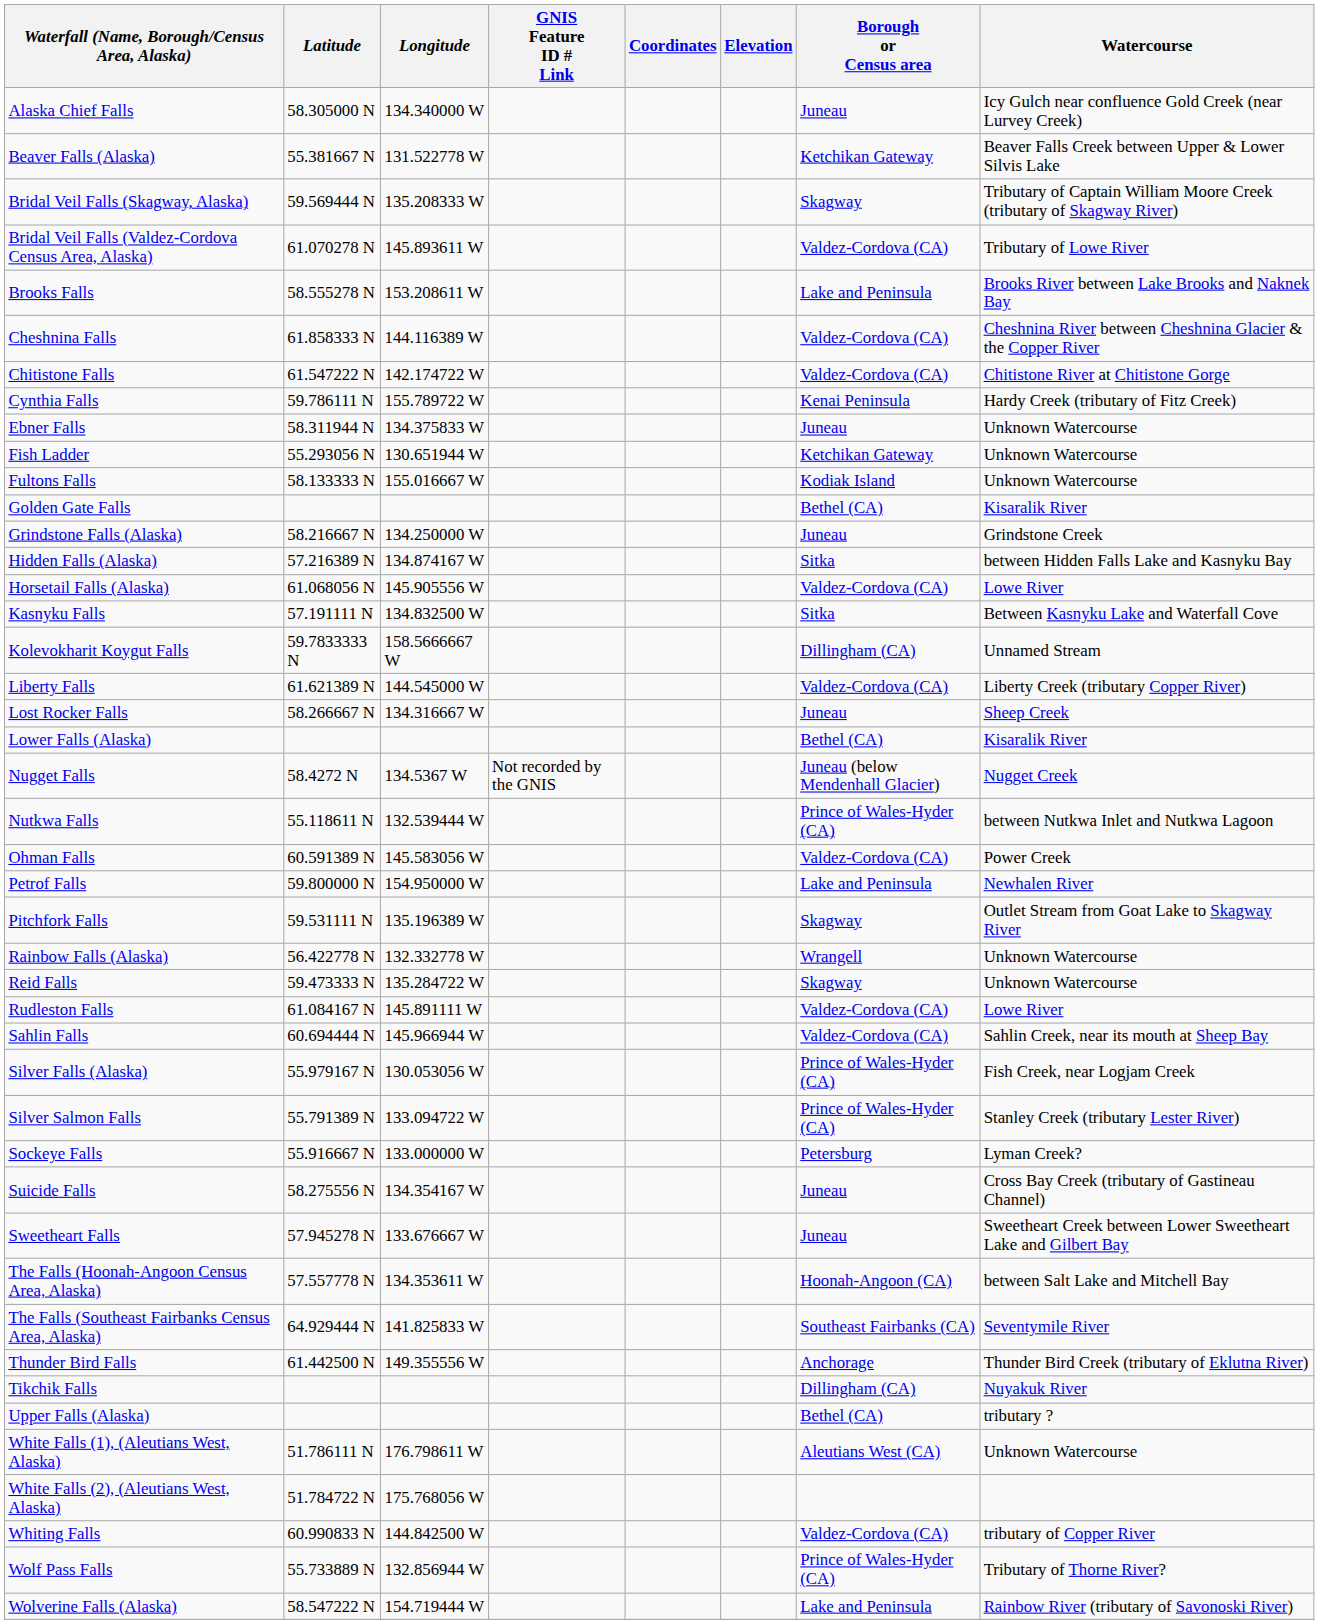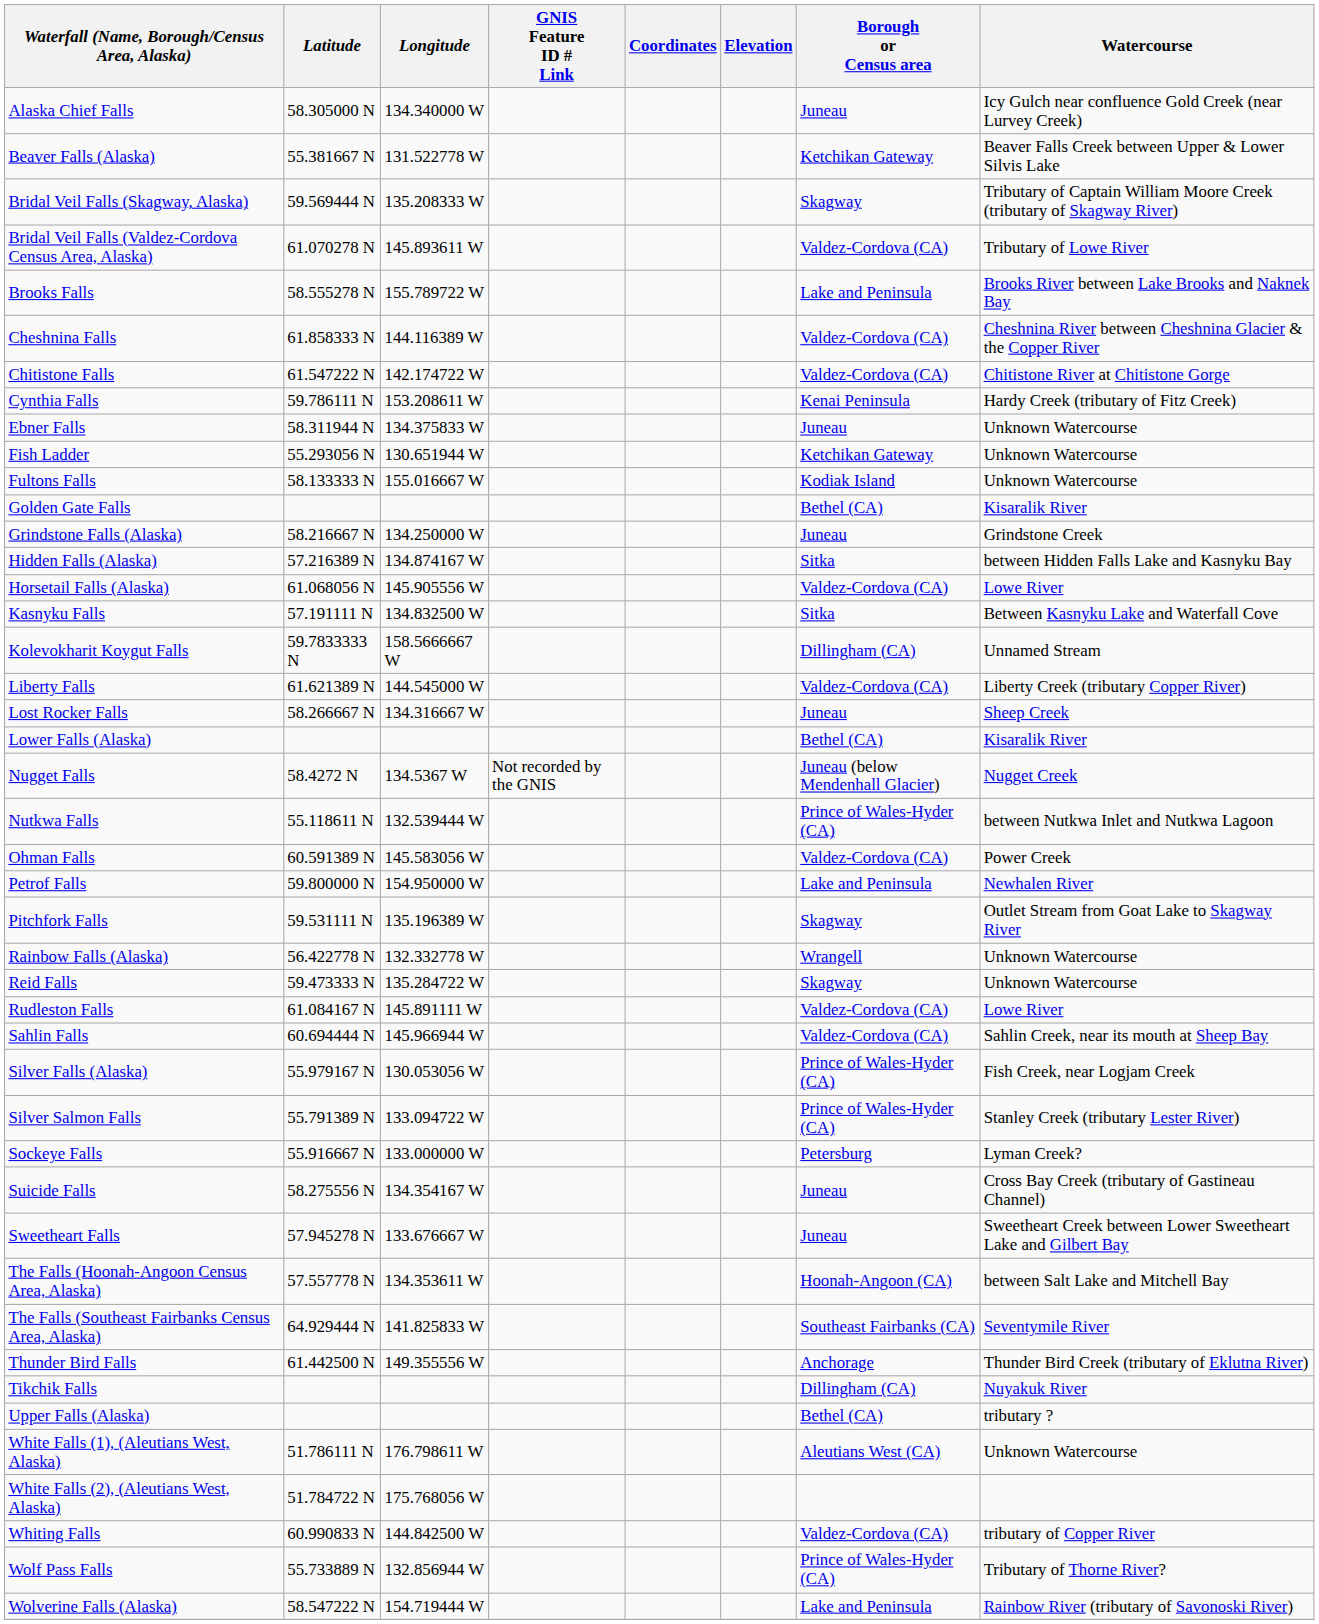 <table class="wikitable sortable">
 <tr>
 <th><strong><em>Waterfall (Name, Borough/Census Area, Alaska)</em></strong><br></th>
 <th><strong><em>Latitude</em></strong><br></th>
 <th><strong><em>Longitude</em></strong><br></th>
 <th><a href='#'>GNIS</a><br>Feature<br>ID #<br><a href='#'>Link</a><br></th>
 <th><a href='#'>Coordinates</a><br></th>
 <th><a href='#'>Elevation</a><br></th>
 <th><a href='#'>Borough</a><br>or<br><a href='#'>Census area</a><br></th>
 <th>Watercourse<br></th>
 </tr>
 <tr>
 <td><a href='#'>Alaska Chief Falls</a></td>
 <td>58.305000 N</td>
 <td>134.340000 W</td>
 <td></td>
 <td></td>
 <td></td>
 <td><a href='#'>Juneau</a></td>
 <td>Icy Gulch near confluence Gold Creek (near Lurvey Creek)</td>
 </tr>
 <tr>
 <td><a href='#'>Beaver Falls (Alaska)</a></td>
 <td>55.381667 N</td>
 <td>131.522778 W</td>
 <td></td>
 <td></td>
 <td></td>
 <td><a href='#'>Ketchikan Gateway</a></td>
 <td>Beaver Falls Creek between Upper & Lower Silvis Lake</td>
 </tr>
 <tr>
 <td><a href='#'>Bridal Veil Falls (Skagway, Alaska)</a></td>
 <td>59.569444 N</td>
 <td>135.208333 W</td>
 <td></td>
 <td></td>
 <td></td>
 <td><a href='#'>Skagway</a></td>
 <td>Tributary of Captain William Moore Creek (tributary of <a href='#'>Skagway River</a>)</td>
 </tr>
 <tr>
 <td><a href='#'>Bridal Veil Falls (Valdez-Cordova Census Area, Alaska)</a></td>
 <td>61.070278 N</td>
 <td>145.893611 W</td>
 <td></td>
 <td></td>
 <td></td>
 <td><a href='#'>Valdez-Cordova (CA)</a></td>
 <td>Tributary of <a href='#'>Lowe River</a></td>
 </tr>
 <tr>
 <td><a href='#'>Brooks Falls</a></td>
 <td>58.555278 N</td>
-<td>153.208611 W</td>
+<td>155.789722 W</td>
 <td></td>
 <td></td>
 <td></td>
 <td><a href='#'>Lake and Peninsula</a></td>
 <td><a href='#'>Brooks River</a> between <a href='#'>Lake Brooks</a> and <a href='#'>Naknek Bay</a></td>
 </tr>
 <tr>
 <td><a href='#'>Cheshnina Falls</a></td>
 <td>61.858333 N</td>
 <td>144.116389 W</td>
 <td></td>
 <td></td>
 <td></td>
 <td><a href='#'>Valdez-Cordova (CA)</a></td>
 <td><a href='#'>Cheshnina River</a> between <a href='#'>Cheshnina Glacier</a> & the <a href='#'>Copper River</a></td>
 </tr>
 <tr>
 <td><a href='#'>Chitistone Falls</a></td>
 <td>61.547222 N</td>
 <td>142.174722 W</td>
 <td></td>
 <td></td>
 <td></td>
 <td><a href='#'>Valdez-Cordova (CA)</a></td>
 <td><a href='#'>Chitistone River</a> at <a href='#'>Chitistone Gorge</a></td>
 </tr>
 <tr>
 <td><a href='#'>Cynthia Falls</a></td>
 <td>59.786111 N</td>
-<td>155.789722 W</td>
+<td>153.208611 W</td>
 <td></td>
 <td></td>
 <td></td>
 <td><a href='#'>Kenai Peninsula</a></td>
 <td>Hardy Creek (tributary of Fitz Creek)</td>
 </tr>
 <tr>
 <td><a href='#'>Ebner Falls</a></td>
 <td>58.311944 N</td>
 <td>134.375833 W</td>
 <td></td>
 <td></td>
 <td></td>
 <td><a href='#'>Juneau</a></td>
 <td>Unknown Watercourse</td>
 </tr>
 <tr>
 <td><a href='#'>Fish Ladder</a></td>
 <td>55.293056 N</td>
 <td>130.651944 W</td>
 <td></td>
 <td></td>
 <td></td>
 <td><a href='#'>Ketchikan Gateway</a></td>
 <td>Unknown Watercourse</td>
 </tr>
 <tr>
 <td><a href='#'>Fultons Falls</a></td>
 <td>58.133333 N</td>
 <td>155.016667 W</td>
 <td></td>
 <td></td>
 <td></td>
 <td><a href='#'>Kodiak Island</a></td>
 <td>Unknown Watercourse</td>
 </tr>
 <tr>
 <td><a href='#'>Golden Gate Falls</a></td>
 <td></td>
 <td></td>
 <td></td>
 <td></td>
 <td></td>
 <td><a href='#'>Bethel (CA)</a></td>
 <td><a href='#'>Kisaralik River</a></td>
 </tr>
 <tr>
 <td><a href='#'>Grindstone Falls (Alaska)</a></td>
 <td>58.216667 N</td>
 <td>134.250000 W</td>
 <td></td>
 <td></td>
 <td></td>
 <td><a href='#'>Juneau</a></td>
 <td>Grindstone Creek</td>
 </tr>
 <tr>
 <td><a href='#'>Hidden Falls (Alaska)</a></td>
 <td>57.216389 N</td>
 <td>134.874167 W</td>
 <td></td>
 <td></td>
 <td></td>
 <td><a href='#'>Sitka</a></td>
 <td>between Hidden Falls Lake and Kasnyku Bay</td>
 </tr>
 <tr>
 <td><a href='#'>Horsetail Falls (Alaska)</a></td>
 <td>61.068056 N</td>
 <td>145.905556 W</td>
 <td></td>
 <td></td>
 <td></td>
 <td><a href='#'>Valdez-Cordova (CA)</a></td>
 <td><a href='#'>Lowe River</a></td>
 </tr>
 <tr>
 <td><a href='#'>Kasnyku Falls</a></td>
 <td>57.191111 N</td>
 <td>134.832500 W</td>
 <td></td>
 <td></td>
 <td></td>
 <td><a href='#'>Sitka</a></td>
 <td>Between <a href='#'>Kasnyku Lake</a> and Waterfall Cove</td>
 </tr>
 <tr>
 <td><a href='#'>Kolevokharit Koygut Falls</a></td>
 <td>59.7833333 N</td>
 <td>158.5666667 W</td>
 <td></td>
 <td></td>
 <td></td>
 <td><a href='#'>Dillingham (CA)</a></td>
 <td>Unnamed Stream</td>
 </tr>
 <tr>
 <td><a href='#'>Liberty Falls</a></td>
 <td>61.621389 N</td>
 <td>144.545000 W</td>
 <td></td>
 <td></td>
 <td></td>
 <td><a href='#'>Valdez-Cordova (CA)</a></td>
 <td>Liberty Creek (tributary <a href='#'>Copper River</a>)</td>
 </tr>
 <tr>
 <td><a href='#'>Lost Rocker Falls</a></td>
 <td>58.266667 N</td>
 <td>134.316667 W</td>
 <td></td>
 <td></td>
 <td></td>
 <td><a href='#'>Juneau</a></td>
 <td><a href='#'>Sheep Creek</a></td>
 </tr>
 <tr>
 <td><a href='#'>Lower Falls (Alaska)</a></td>
 <td></td>
 <td></td>
 <td></td>
 <td></td>
 <td></td>
 <td><a href='#'>Bethel (CA)</a></td>
 <td><a href='#'>Kisaralik River</a></td>
 </tr>
 <tr>
 <td><a href='#'>Nugget Falls</a></td>
 <td>58.4272 N</td>
 <td>134.5367 W</td>
 <td>Not recorded by the GNIS</td>
 <td></td>
 <td></td>
 <td><a href='#'>Juneau</a> (below <a href='#'>Mendenhall Glacier</a>)</td>
 <td><a href='#'>Nugget Creek</a></td>
 </tr>
 <tr>
 <td><a href='#'>Nutkwa Falls</a></td>
 <td>55.118611 N</td>
 <td>132.539444 W</td>
 <td></td>
 <td></td>
 <td></td>
 <td><a href='#'>Prince of Wales-Hyder (CA)</a></td>
 <td>between Nutkwa Inlet and Nutkwa Lagoon</td>
 </tr>
 <tr>
 <td><a href='#'>Ohman Falls</a></td>
 <td>60.591389 N</td>
 <td>145.583056 W</td>
 <td></td>
 <td></td>
 <td></td>
 <td><a href='#'>Valdez-Cordova (CA)</a></td>
 <td>Power Creek</td>
 </tr>
 <tr>
 <td><a href='#'>Petrof Falls</a></td>
 <td>59.800000 N</td>
 <td>154.950000 W</td>
 <td></td>
 <td></td>
 <td></td>
 <td><a href='#'>Lake and Peninsula</a></td>
 <td><a href='#'>Newhalen River</a></td>
 </tr>
 <tr>
 <td><a href='#'>Pitchfork Falls</a></td>
 <td>59.531111 N</td>
 <td>135.196389 W</td>
 <td></td>
 <td></td>
 <td></td>
 <td><a href='#'>Skagway</a></td>
 <td>Outlet Stream from Goat Lake to <a href='#'>Skagway River</a></td>
 </tr>
 <tr>
 <td><a href='#'>Rainbow Falls (Alaska)</a></td>
 <td>56.422778 N</td>
 <td>132.332778 W</td>
 <td></td>
 <td></td>
 <td></td>
 <td><a href='#'>Wrangell</a></td>
 <td>Unknown Watercourse</td>
 </tr>
 <tr>
 <td><a href='#'>Reid Falls</a></td>
 <td>59.473333 N</td>
 <td>135.284722 W</td>
 <td></td>
 <td></td>
 <td></td>
 <td><a href='#'>Skagway</a></td>
 <td>Unknown Watercourse</td>
 </tr>
 <tr>
 <td><a href='#'>Rudleston Falls</a></td>
 <td>61.084167 N</td>
 <td>145.891111 W</td>
 <td></td>
 <td></td>
 <td></td>
 <td><a href='#'>Valdez-Cordova (CA)</a></td>
 <td><a href='#'>Lowe River</a></td>
 </tr>
 <tr>
 <td><a href='#'>Sahlin Falls</a></td>
 <td>60.694444 N</td>
 <td>145.966944 W</td>
 <td></td>
 <td></td>
 <td></td>
 <td><a href='#'>Valdez-Cordova (CA)</a></td>
 <td>Sahlin Creek, near its mouth at <a href='#'>Sheep Bay</a></td>
 </tr>
 <tr>
 <td><a href='#'>Silver Falls (Alaska)</a></td>
 <td>55.979167 N</td>
 <td>130.053056 W</td>
 <td></td>
 <td></td>
 <td></td>
 <td><a href='#'>Prince of Wales-Hyder (CA)</a></td>
 <td>Fish Creek, near Logjam Creek</td>
 </tr>
 <tr>
 <td><a href='#'>Silver Salmon Falls</a></td>
 <td>55.791389 N</td>
 <td>133.094722 W</td>
 <td></td>
 <td></td>
 <td></td>
 <td><a href='#'>Prince of Wales-Hyder (CA)</a></td>
 <td>Stanley Creek (tributary <a href='#'>Lester River</a>)</td>
 </tr>
 <tr>
 <td><a href='#'>Sockeye Falls</a></td>
 <td>55.916667 N</td>
 <td>133.000000 W</td>
 <td></td>
 <td></td>
 <td></td>
 <td><a href='#'>Petersburg</a></td>
 <td>Lyman Creek?</td>
 </tr>
 <tr>
 <td><a href='#'>Suicide Falls</a></td>
 <td>58.275556 N</td>
 <td>134.354167 W</td>
 <td></td>
 <td></td>
 <td></td>
 <td><a href='#'>Juneau</a></td>
 <td>Cross Bay Creek (tributary of Gastineau Channel)</td>
 </tr>
 <tr>
 <td><a href='#'>Sweetheart Falls</a></td>
 <td>57.945278 N</td>
 <td>133.676667 W</td>
 <td></td>
 <td></td>
 <td></td>
 <td><a href='#'>Juneau</a></td>
 <td>Sweetheart Creek between Lower Sweetheart Lake and <a href='#'>Gilbert Bay</a></td>
 </tr>
 <tr>
 <td><a href='#'>The Falls (Hoonah-Angoon Census Area, Alaska)</a></td>
 <td>57.557778 N</td>
 <td>134.353611 W</td>
 <td></td>
 <td></td>
 <td></td>
 <td><a href='#'>Hoonah-Angoon (CA)</a></td>
 <td>between Salt Lake and Mitchell Bay</td>
 </tr>
 <tr>
 <td><a href='#'>The Falls (Southeast Fairbanks Census Area, Alaska)</a></td>
 <td>64.929444 N</td>
 <td>141.825833 W</td>
 <td></td>
 <td></td>
 <td></td>
 <td><a href='#'>Southeast Fairbanks (CA)</a></td>
 <td><a href='#'>Seventymile River</a></td>
 </tr>
 <tr>
 <td><a href='#'>Thunder Bird Falls</a></td>
 <td>61.442500 N</td>
 <td>149.355556 W</td>
 <td></td>
 <td></td>
 <td></td>
 <td><a href='#'>Anchorage</a></td>
 <td>Thunder Bird Creek (tributary of <a href='#'>Eklutna River</a>)</td>
 </tr>
 <tr>
 <td><a href='#'>Tikchik Falls</a></td>
 <td></td>
 <td></td>
 <td></td>
 <td></td>
 <td></td>
 <td><a href='#'>Dillingham (CA)</a></td>
 <td><a href='#'>Nuyakuk River</a></td>
 </tr>
 <tr>
 <td><a href='#'>Upper Falls (Alaska)</a></td>
 <td></td>
 <td></td>
 <td></td>
 <td></td>
 <td></td>
 <td><a href='#'>Bethel (CA)</a></td>
 <td>tributary ?</td>
 </tr>
 <tr>
 <td><a href='#'>White Falls (1), (Aleutians West, Alaska)</a></td>
 <td>51.786111 N</td>
 <td>176.798611 W</td>
 <td></td>
 <td></td>
 <td></td>
 <td><a href='#'>Aleutians West (CA)</a></td>
 <td>Unknown Watercourse</td>
 </tr>
 <tr>
 <td><a href='#'>White Falls (2), (Aleutians West, Alaska)</a></td>
 <td>51.784722 N</td>
 <td>175.768056 W</td>
 <td></td>
 <td></td>
 <td></td>
 <td></td>
 </tr>
 <tr>
 <td><a href='#'>Whiting Falls</a></td>
 <td>60.990833 N</td>
 <td>144.842500 W</td>
 <td></td>
 <td></td>
 <td></td>
 <td><a href='#'>Valdez-Cordova (CA)</a></td>
 <td>tributary of <a href='#'>Copper River</a></td>
 </tr>
 <tr>
 <td><a href='#'>Wolf Pass Falls</a></td>
 <td>55.733889 N</td>
 <td>132.856944 W</td>
 <td></td>
 <td></td>
 <td></td>
 <td><a href='#'>Prince of Wales-Hyder (CA)</a></td>
 <td>Tributary of <a href='#'>Thorne River</a>?</td>
 </tr>
 <tr>
 <td><a href='#'>Wolverine Falls (Alaska)</a></td>
 <td>58.547222 N</td>
 <td>154.719444 W</td>
 <td></td>
 <td></td>
 <td></td>
 <td><a href='#'>Lake and Peninsula</a></td>
 <td><a href='#'>Rainbow River</a> (tributary of <a href='#'>Savonoski River</a>)</td>
 </tr>
 <tr>
 </tr>
 </table>
